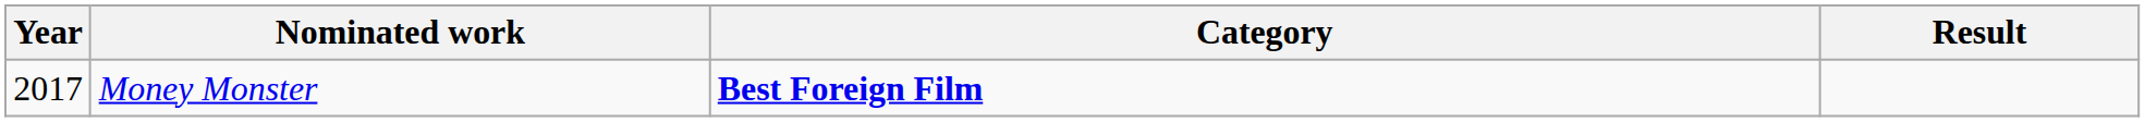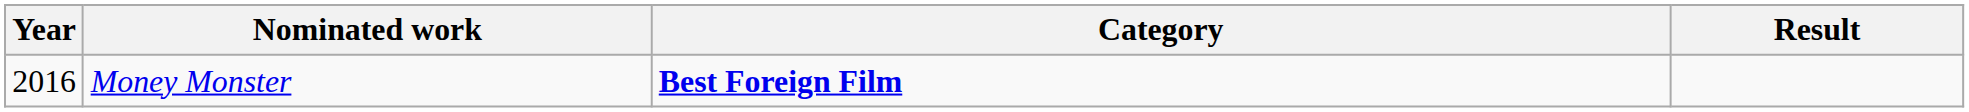 <table class=wikitable>
 <tr>
 <th width=4%>Year</th>
 <th width=29%>Nominated work</th>
 <th width=52%>Category</th>
 <th width=15%>Result</th>
 </tr>
 <tr>
-<td align=center>2017</td>
+<td align=center>2016</td>
 <td><em><a href='#'>Money Monster</a></em></td>
 <td><strong><a href='#'>Best Foreign Film</a></strong></td>
 <td></td>
 </tr>
 </table>
